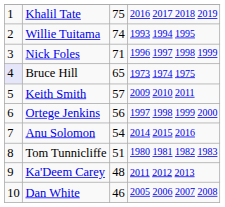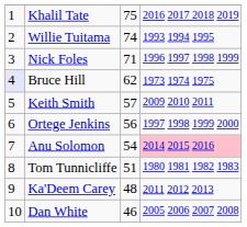 <table class="wikitable">
 <tr>
 </tr>
 <tr>
 <td>1</td>
 <td><a href='#'>Khalil Tate</a></td>
 <td><abbr>75</abbr></td>
 <td style="font-size:80%;"><a href='#'>2016</a> <a href='#'>2017 2018</a> <a href='#'>2019</a></td>
 </tr>
 <tr>
 <td>2</td>
 <td><a href='#'>Willie Tuitama</a></td>
 <td><abbr>74</abbr></td>
 <td style="font-size:80%;"><a href='#'>1993</a> <a href='#'>1994</a> <a href='#'>1995</a></td>
 </tr>
 <tr>
 <td>3</td>
 <td><a href='#'>Nick Foles</a></td>
 <td><abbr>71</abbr></td>
 <td style="font-size:80%;"><a href='#'>1996</a> <a href='#'>1997</a> <a href='#'>1998</a> <a href='#'>1999</a></td>
 </tr>
 <tr>
 <td style="background: lavender;">4</td>
 <td>Bruce Hill</td>
-<td><abbr>65</abbr></td>
+<td><abbr>62</abbr></td>
 <td style="font-size:80%;"><a href='#'>1973</a> <a href='#'>1974</a> <a href='#'>1975</a></td>
 </tr>
 <tr>
 <td>5</td>
 <td><a href='#'>Keith Smith</a></td>
 <td><abbr>57</abbr></td>
 <td style="font-size:80%;"><a href='#'>2009</a> <a href='#'>2010</a> <a href='#'>2011</a></td>
 </tr>
 <tr>
 <td>6</td>
 <td><a href='#'>Ortege Jenkins</a></td>
 <td><abbr>56</abbr></td>
 <td style="font-size:80%;"><a href='#'>1997</a> <a href='#'>1998</a> <a href='#'>1999</a> <a href='#'>2000</a></td>
 </tr>
 <tr>
 <td>7</td>
 <td><a href='#'>Anu Solomon</a></td>
 <td><abbr>54</abbr></td>
-<td style="font-size:80%;"><a href='#'>2014</a> <a href='#'>2015</a> <a href='#'>2016</a></td>
+<td style="background: pink; font-size:80%;"><a href='#'>2014</a> <a href='#'>2015</a> <a href='#'>2016</a></td>
 </tr>
 <tr>
 <td>8</td>
 <td>Tom Tunnicliffe</td>
 <td><abbr>51</abbr></td>
 <td style="font-size:80%;"><a href='#'>1980</a> <a href='#'>1981</a> <a href='#'>1982</a> <a href='#'>1983</a></td>
 </tr>
 <tr>
 <td>9</td>
 <td><a href='#'>Ka'Deem Carey</a></td>
 <td><abbr>48</abbr></td>
 <td style="font-size:80%;"><a href='#'>2011</a> <a href='#'>2012</a> <a href='#'>2013</a></td>
 </tr>
 <tr>
 <td>10</td>
 <td><a href='#'>Dan White</a></td>
 <td><abbr>46</abbr></td>
 <td style="font-size:80%;"><a href='#'>2005</a> <a href='#'>2006</a> <a href='#'>2007</a> <a href='#'>2008</a></td>
 </tr>
 </table>
